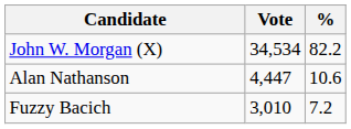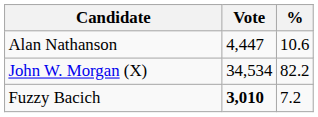 <table class="wikitable">
 <tr>
 <th bgcolor="#DDDDFF" width="200px">Candidate</th>
 <th bgcolor="#DDDDFF">Vote</th>
 <th bgcolor="#DDDDFF">%</th>
 </tr>
 <tr>
+<td>Alan Nathanson</td>
+<td>4,447</td>
+<td>10.6</td>
+</tr>
+<tr>
 <td><a href='#'>John W. Morgan</a> (X)</td>
 <td>34,534</td>
 <td>82.2</td>
 </tr>
 <tr>
-<td>Alan Nathanson</td>
-<td>4,447</td>
-<td>10.6</td>
-</tr>
-<tr>
 <td>Fuzzy Bacich</td>
-<td>3,010</td>
+<td><strong>3,010</strong></td>
 <td>7.2</td>
 </tr>
 </table>
